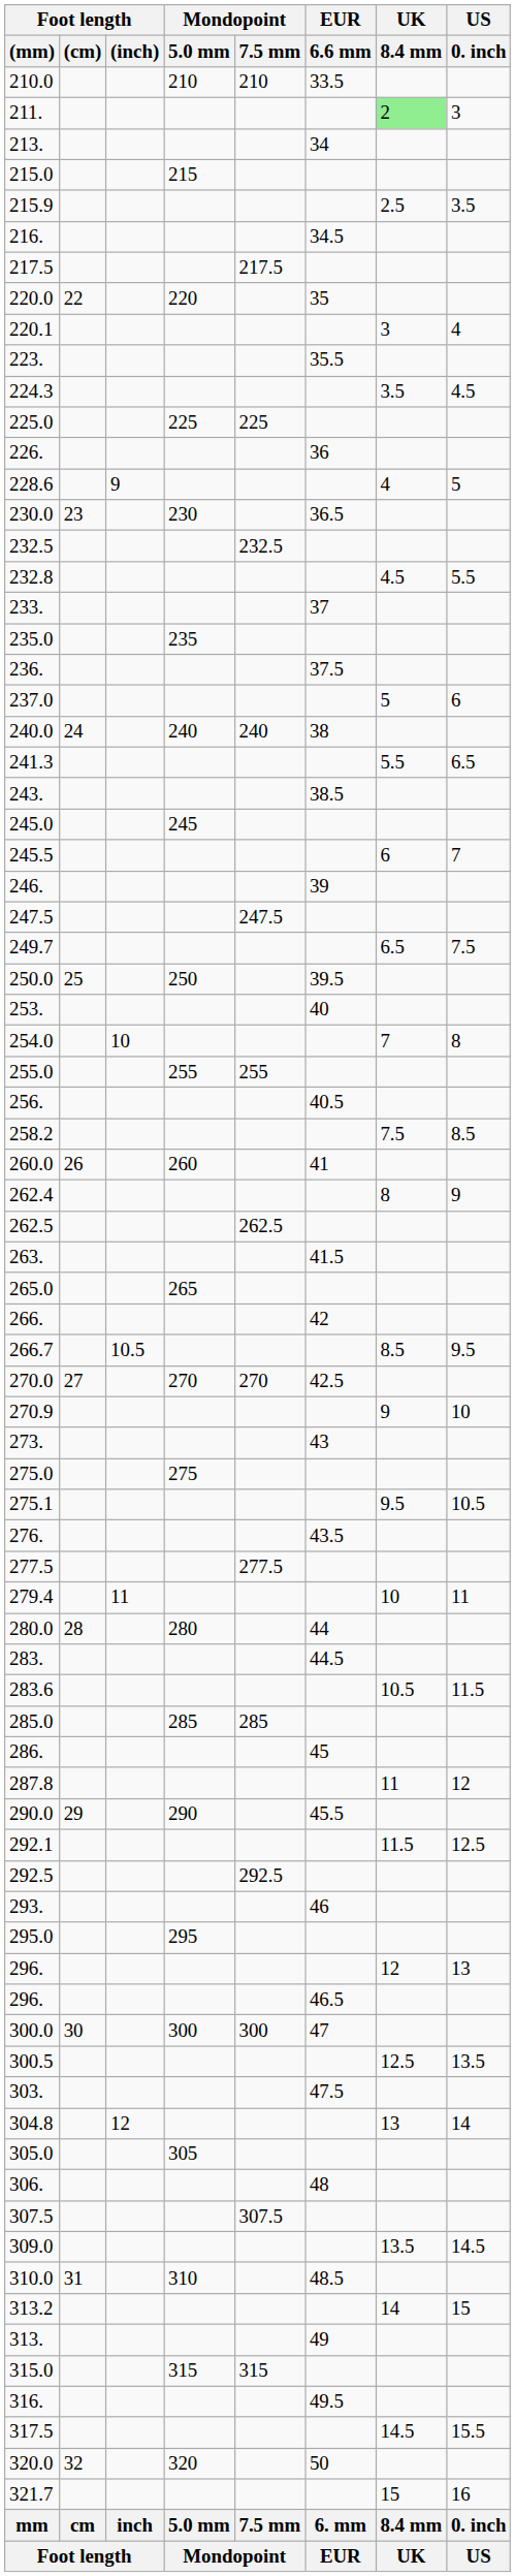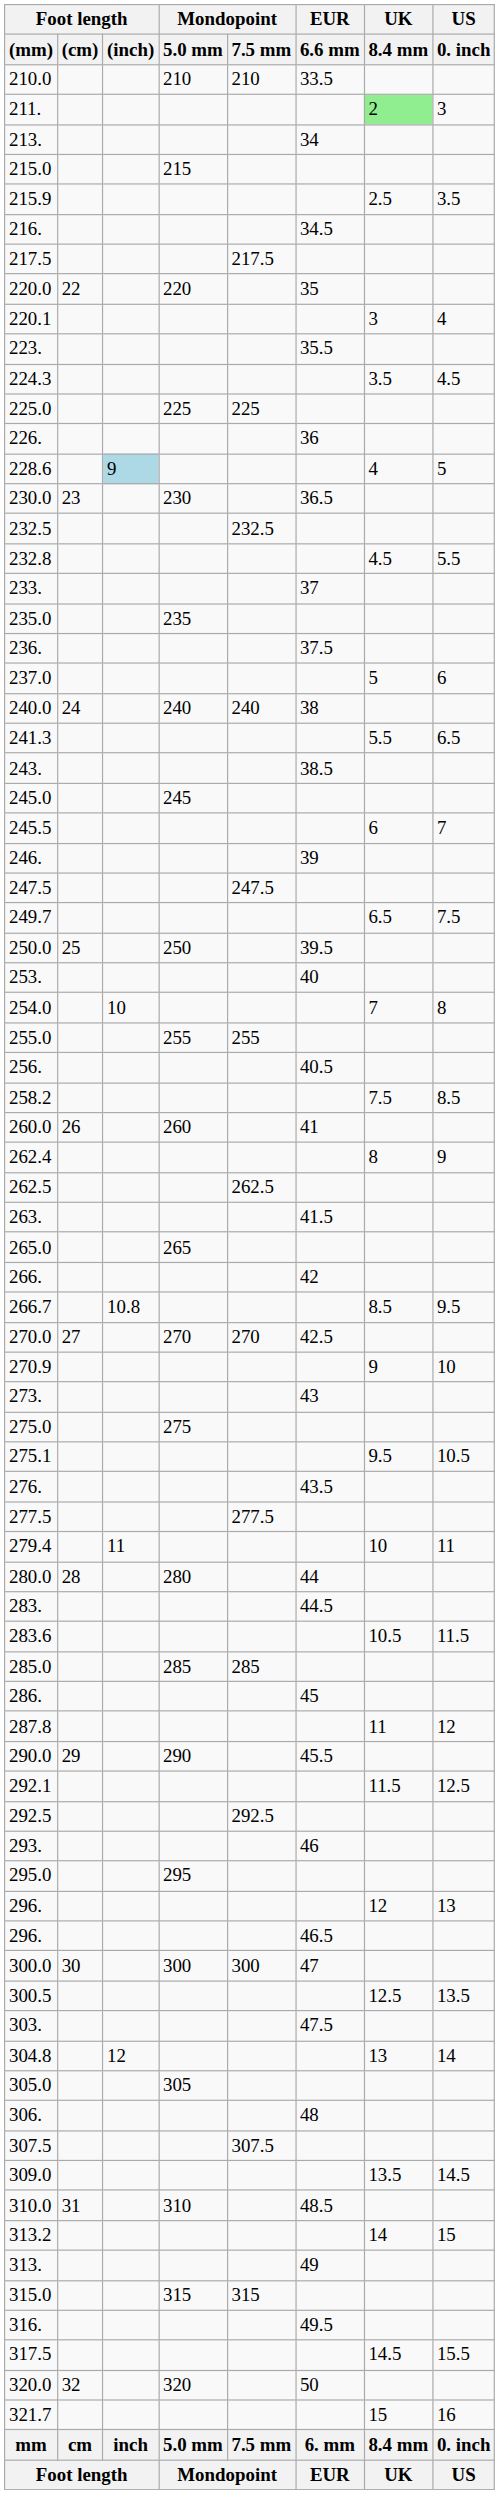 <table class="wikitable sortable">
 <tr>
 <th colspan=3>Foot length</th>
 <th colspan=2>Mondopoint</th>
 <th>EUR</th>
 <th>UK</th>
 <th>US</th>
 </tr>
 <tr>
 <th>(mm)</th>
 <th>(cm)</th>
 <th data-sort-type="number">(inch)</th>
 <th>5.0 mm</th>
 <th>7.5 mm</th>
 <th>6.6 mm</th>
 <th>8.4 mm</th>
 <th>0. inch</th>
 </tr>
 <tr>
 <td>210.0</td>
 <td data-sort-value=21></td>
 <td></td>
 <td>210</td>
 <td>210</td>
 <td>33.5</td>
 <td></td>
 <td></td>
 </tr>
 <tr>
 <td>211.</td>
 <td></td>
 <td data-sort-value="8.333"></td>
 <td></td>
 <td></td>
 <td></td>
 <td style="background: lightgreen;">2</td>
 <td>3</td>
 </tr>
 <tr>
 <td>213.</td>
 <td data-sort-value="21.333"></td>
 <td></td>
 <td></td>
 <td></td>
 <td>34</td>
 <td></td>
 <td></td>
 </tr>
 <tr>
 <td>215.0</td>
 <td data-sort-value="21.5"></td>
 <td></td>
 <td>215</td>
 <td></td>
 <td></td>
 <td></td>
 <td></td>
 </tr>
 <tr>
 <td>215.9</td>
 <td></td>
 <td data-sort-value="8.5"></td>
 <td></td>
 <td></td>
 <td></td>
 <td>2.5</td>
 <td>3.5</td>
 </tr>
 <tr>
 <td>216.</td>
 <td data-sort-value="21.667"></td>
 <td></td>
 <td></td>
 <td></td>
 <td>34.5</td>
 <td></td>
 <td></td>
 </tr>
 <tr>
 <td>217.5</td>
 <td data-sort-value=21.75></td>
 <td></td>
 <td data-sort-value=217.5></td>
 <td>217.5</td>
 <td></td>
 <td></td>
 <td></td>
 </tr>
 <tr>
 <td>220.0</td>
 <td data-sort-value=22>22</td>
 <td></td>
 <td>220</td>
 <td data-sort-value=220></td>
 <td>35</td>
 <td></td>
 <td></td>
 </tr>
 <tr>
 <td>220.1</td>
 <td></td>
 <td data-sort-value="8.667"></td>
 <td></td>
 <td></td>
 <td></td>
 <td>3</td>
 <td>4</td>
 </tr>
 <tr>
 <td>223.</td>
 <td data-sort-value="22.333"></td>
 <td></td>
 <td></td>
 <td></td>
 <td>35.5</td>
 <td></td>
 <td></td>
 </tr>
 <tr>
 <td>224.3</td>
 <td></td>
 <td data-sort-value="8.833"></td>
 <td></td>
 <td></td>
 <td></td>
 <td>3.5</td>
 <td>4.5</td>
 </tr>
 <tr>
 <td>225.0</td>
 <td data-sort-value="22.5"></td>
 <td></td>
 <td>225</td>
 <td>225</td>
 <td></td>
 <td></td>
 <td></td>
 </tr>
 <tr>
 <td>226.</td>
 <td data-sort-value="22.667"></td>
 <td></td>
 <td></td>
 <td></td>
 <td>36</td>
 <td></td>
 <td></td>
 </tr>
 <tr>
 <td>228.6</td>
 <td></td>
-<td>9</td>
+<td style="background: lightblue;">9</td>
 <td></td>
 <td></td>
 <td></td>
 <td>4</td>
 <td>5</td>
 </tr>
 <tr>
 <td>230.0</td>
 <td data-sort-value=23>23</td>
 <td></td>
 <td>230</td>
 <td data-sort-value=230></td>
 <td>36.5</td>
 <td></td>
 <td></td>
 </tr>
 <tr>
 <td>232.5</td>
 <td data-sort-value="23.25"></td>
 <td></td>
 <td data-sort-value=232.5></td>
 <td>232.5</td>
 <td></td>
 <td></td>
 <td></td>
 </tr>
 <tr>
 <td>232.8</td>
 <td></td>
 <td data-sort-value="9.167"></td>
 <td></td>
 <td></td>
 <td></td>
 <td>4.5</td>
 <td>5.5</td>
 </tr>
 <tr>
 <td>233.</td>
 <td data-sort-value="23.333"></td>
 <td></td>
 <td></td>
 <td></td>
 <td>37</td>
 <td></td>
 <td></td>
 </tr>
 <tr>
 <td>235.0</td>
 <td data-sort-value="23.5"></td>
 <td></td>
 <td>235</td>
 <td data-sort-value=235></td>
 <td></td>
 <td></td>
 <td></td>
 </tr>
 <tr>
 <td>236.</td>
 <td data-sort-value="23.667"></td>
 <td></td>
 <td></td>
 <td></td>
 <td>37.5</td>
 <td></td>
 <td></td>
 </tr>
 <tr>
 <td>237.0</td>
 <td></td>
 <td data-sort-value="9.333"></td>
 <td></td>
 <td></td>
 <td></td>
 <td>5</td>
 <td>6</td>
 </tr>
 <tr>
 <td>240.0</td>
 <td data-sort-value=24>24</td>
 <td></td>
 <td>240</td>
 <td>240</td>
 <td>38</td>
 <td></td>
 <td></td>
 </tr>
 <tr>
 <td>241.3</td>
 <td></td>
 <td data-sort-value="9.5"></td>
 <td></td>
 <td></td>
 <td></td>
 <td>5.5</td>
 <td>6.5</td>
 </tr>
 <tr>
 <td>243.</td>
 <td data-sort-value="24.333"></td>
 <td></td>
 <td></td>
 <td></td>
 <td>38.5</td>
 <td></td>
 <td></td>
 </tr>
 <tr>
 <td>245.0</td>
 <td data-sort-value="24.5"></td>
 <td></td>
 <td>245</td>
 <td data-sort-value=245></td>
 <td></td>
 <td></td>
 <td></td>
 </tr>
 <tr>
 <td>245.5</td>
 <td></td>
 <td data-sort-value="9.667"></td>
 <td></td>
 <td></td>
 <td></td>
 <td>6</td>
 <td>7</td>
 </tr>
 <tr>
 <td>246.</td>
 <td data-sort-value="24.667"></td>
 <td></td>
 <td></td>
 <td></td>
 <td>39</td>
 <td></td>
 <td></td>
 </tr>
 <tr>
 <td>247.5</td>
 <td data-sort-value="24.75"></td>
 <td></td>
 <td data-sort-value=247.5></td>
 <td>247.5</td>
 <td></td>
 <td></td>
 <td></td>
 </tr>
 <tr>
 <td>249.7</td>
 <td></td>
 <td data-sort-value="9.833"></td>
 <td></td>
 <td></td>
 <td></td>
 <td>6.5</td>
 <td>7.5</td>
 </tr>
 <tr>
 <td>250.0</td>
 <td data-sort-value=25>25</td>
 <td></td>
 <td>250</td>
 <td data-sort-value=250></td>
 <td>39.5</td>
 <td></td>
 <td></td>
 </tr>
 <tr>
 <td>253.</td>
 <td data-sort-value="25.333"></td>
 <td></td>
 <td></td>
 <td></td>
 <td>40</td>
 <td></td>
 <td></td>
 </tr>
 <tr>
 <td>254.0</td>
 <td></td>
 <td>10</td>
 <td></td>
 <td></td>
 <td></td>
 <td>7</td>
 <td>8</td>
 </tr>
 <tr>
 <td>255.0</td>
 <td data-sort-value="25.5"></td>
 <td></td>
 <td>255</td>
 <td>255</td>
 <td></td>
 <td></td>
 <td></td>
 </tr>
 <tr>
 <td>256.</td>
 <td data-sort-value="25.667"></td>
 <td></td>
 <td></td>
 <td></td>
 <td>40.5</td>
 <td></td>
 <td></td>
 </tr>
 <tr>
 <td>258.2</td>
 <td></td>
 <td data-sort-value="10.167"></td>
 <td></td>
 <td></td>
 <td></td>
 <td>7.5</td>
 <td>8.5</td>
 </tr>
 <tr>
 <td>260.0</td>
 <td data-sort-value=26>26</td>
 <td></td>
 <td>260</td>
 <td data-sort-value=260></td>
 <td>41</td>
 <td></td>
 <td></td>
 </tr>
 <tr>
 <td>262.4</td>
 <td></td>
 <td data-sort-value="10.333"></td>
 <td></td>
 <td></td>
 <td></td>
 <td>8</td>
 <td>9</td>
 </tr>
 <tr>
 <td>262.5</td>
 <td data-sort-value="26.25"></td>
 <td></td>
 <td data-sort-value=262.5></td>
 <td>262.5</td>
 <td></td>
 <td></td>
 <td></td>
 </tr>
 <tr>
 <td>263.</td>
 <td data-sort-value="26.333"></td>
 <td></td>
 <td></td>
 <td></td>
 <td>41.5</td>
 <td></td>
 <td></td>
 </tr>
 <tr>
 <td>265.0</td>
 <td data-sort-value="26.5"></td>
 <td></td>
 <td>265</td>
 <td data-sort-value=265></td>
 <td></td>
 <td></td>
 <td></td>
 </tr>
 <tr>
 <td>266.</td>
 <td data-sort-value="26.667"></td>
 <td></td>
 <td></td>
 <td></td>
 <td>42</td>
 <td></td>
 <td></td>
 </tr>
 <tr>
 <td>266.7</td>
 <td></td>
-<td>10.5</td>
+<td>10.8</td>
 <td></td>
 <td></td>
 <td></td>
 <td>8.5</td>
 <td>9.5</td>
 </tr>
 <tr>
 <td>270.0</td>
 <td data-sort-value=27>27</td>
 <td></td>
 <td>270</td>
 <td>270</td>
 <td>42.5</td>
 <td></td>
 <td></td>
 </tr>
 <tr>
 <td>270.9</td>
 <td></td>
 <td data-sort-value="10.667"></td>
 <td></td>
 <td></td>
 <td></td>
 <td>9</td>
 <td>10</td>
 </tr>
 <tr>
 <td>273.</td>
 <td data-sort-value="27.333"></td>
 <td></td>
 <td></td>
 <td></td>
 <td>43</td>
 <td></td>
 <td></td>
 </tr>
 <tr>
 <td>275.0</td>
 <td data-sort-value="27.5"></td>
 <td></td>
 <td>275</td>
 <td data-sort-value=275></td>
 <td></td>
 <td></td>
 <td></td>
 </tr>
 <tr>
 <td>275.1</td>
 <td></td>
 <td data-sort-value="10.833"></td>
 <td></td>
 <td></td>
 <td></td>
 <td>9.5</td>
 <td>10.5</td>
 </tr>
 <tr>
 <td>276.</td>
 <td data-sort-value="27.667"></td>
 <td></td>
 <td></td>
 <td></td>
 <td>43.5</td>
 <td></td>
 <td></td>
 </tr>
 <tr>
 <td>277.5</td>
 <td data-sort-value="27.75"></td>
 <td></td>
 <td data-sort-value=277.5></td>
 <td>277.5</td>
 <td></td>
 <td></td>
 <td></td>
 </tr>
 <tr>
 <td>279.4</td>
 <td></td>
 <td>11</td>
 <td></td>
 <td></td>
 <td></td>
 <td>10</td>
 <td>11</td>
 </tr>
 <tr>
 <td>280.0</td>
 <td data-sort-value=28>28</td>
 <td></td>
 <td>280</td>
 <td data-sort-value=280></td>
 <td>44</td>
 <td></td>
 <td></td>
 </tr>
 <tr>
 <td>283.</td>
 <td data-sort-value="28.333"></td>
 <td></td>
 <td></td>
 <td></td>
 <td>44.5</td>
 <td></td>
 <td></td>
 </tr>
 <tr>
 <td>283.6</td>
 <td></td>
 <td data-sort-value="11.167"></td>
 <td></td>
 <td></td>
 <td></td>
 <td>10.5</td>
 <td>11.5</td>
 </tr>
 <tr>
 <td>285.0</td>
 <td data-sort-value="28.5"></td>
 <td></td>
 <td>285</td>
 <td>285</td>
 <td></td>
 <td></td>
 <td></td>
 </tr>
 <tr>
 <td>286.</td>
 <td data-sort-value="28.667"></td>
 <td></td>
 <td></td>
 <td></td>
 <td>45</td>
 <td></td>
 <td></td>
 </tr>
 <tr>
 <td>287.8</td>
 <td></td>
 <td data-sort-value="11.333"></td>
 <td></td>
 <td></td>
 <td></td>
 <td>11</td>
 <td>12</td>
 </tr>
 <tr>
 <td>290.0</td>
 <td data-sort-value=29>29</td>
 <td></td>
 <td>290</td>
 <td data-sort-value=290></td>
 <td>45.5</td>
 <td></td>
 </tr>
 <tr>
 <td>292.1</td>
 <td></td>
 <td data-sort-value="11.5"></td>
 <td></td>
 <td></td>
 <td></td>
 <td>11.5</td>
 <td>12.5</td>
 </tr>
 <tr>
 <td>292.5</td>
 <td data-sort-value="29.25"></td>
 <td></td>
 <td data-sort-value=292.5></td>
 <td>292.5</td>
 <td></td>
 <td></td>
 <td></td>
 </tr>
 <tr>
 <td>293.</td>
 <td data-sort-value="29.333"></td>
 <td></td>
 <td></td>
 <td></td>
 <td>46</td>
 <td></td>
 <td></td>
 </tr>
 <tr>
 <td>295.0</td>
 <td data-sort-value="29.5"></td>
 <td></td>
 <td>295</td>
 <td data-sort-value=295></td>
 <td></td>
 <td></td>
 <td></td>
 </tr>
 <tr>
 <td>296.</td>
 <td></td>
 <td data-sort-value="11.667"></td>
 <td></td>
 <td></td>
 <td></td>
 <td>12</td>
 <td>13</td>
 </tr>
 <tr>
 <td>296.</td>
 <td data-sort-value="29.667"></td>
 <td></td>
 <td></td>
 <td></td>
 <td>46.5</td>
 <td></td>
 <td></td>
 </tr>
 <tr>
 <td>300.0</td>
 <td data-sort-value=30>30</td>
 <td></td>
 <td>300</td>
 <td>300</td>
 <td>47</td>
 <td></td>
 <td></td>
 </tr>
 <tr>
 <td>300.5</td>
 <td></td>
 <td data-sort-value="11.833"></td>
 <td></td>
 <td></td>
 <td></td>
 <td>12.5</td>
 <td>13.5</td>
 </tr>
 <tr>
 <td>303.</td>
 <td data-sort-value="30.333"></td>
 <td></td>
 <td></td>
 <td></td>
 <td>47.5</td>
 <td></td>
 <td></td>
 </tr>
 <tr>
 <td>304.8</td>
 <td></td>
 <td>12</td>
 <td></td>
 <td></td>
 <td></td>
 <td>13</td>
 <td>14</td>
 </tr>
 <tr>
 <td>305.0</td>
 <td data-sort-value="30.5"></td>
 <td></td>
 <td>305</td>
 <td data-sort-value=305></td>
 <td></td>
 <td></td>
 <td></td>
 </tr>
 <tr>
 <td>306.</td>
 <td data-sort-value="30.667"></td>
 <td></td>
 <td></td>
 <td></td>
 <td>48</td>
 <td></td>
 <td></td>
 </tr>
 <tr>
 <td>307.5</td>
 <td data-sort-value="30.75"></td>
 <td></td>
 <td data-sort-value=307.5></td>
 <td>307.5</td>
 <td></td>
 <td></td>
 <td></td>
 </tr>
 <tr>
 <td>309.0</td>
 <td></td>
 <td data-sort-value="12.167"></td>
 <td></td>
 <td></td>
 <td></td>
 <td>13.5</td>
 <td>14.5</td>
 </tr>
 <tr>
 <td>310.0</td>
 <td data-sort-value=31>31</td>
 <td></td>
 <td>310</td>
 <td data-sort-value=310></td>
 <td>48.5</td>
 <td></td>
 <td></td>
 </tr>
 <tr>
 <td>313.2</td>
 <td></td>
 <td data-sort-value="12.333"></td>
 <td></td>
 <td></td>
 <td></td>
 <td>14</td>
 <td>15</td>
 </tr>
 <tr>
 <td>313.</td>
 <td data-sort-value="31.333"></td>
 <td></td>
 <td></td>
 <td></td>
 <td>49</td>
 <td></td>
 <td></td>
 </tr>
 <tr>
 <td>315.0</td>
 <td data-sort-value="31.5"></td>
 <td></td>
 <td>315</td>
 <td>315</td>
 <td></td>
 <td></td>
 <td></td>
 </tr>
 <tr>
 <td>316.</td>
 <td data-sort-value="31.667"></td>
 <td></td>
 <td></td>
 <td></td>
 <td>49.5</td>
 <td></td>
 <td></td>
 </tr>
 <tr>
 <td>317.5</td>
 <td></td>
 <td data-sort-value="12.5"></td>
 <td></td>
 <td></td>
 <td></td>
 <td>14.5</td>
 <td>15.5</td>
 </tr>
 <tr>
 <td>320.0</td>
 <td data-sort-value=32>32</td>
 <td></td>
 <td>320</td>
 <td data-sort-value=320></td>
 <td>50</td>
 <td></td>
 <td></td>
 </tr>
 <tr>
 <td>321.7</td>
 <td></td>
 <td data-sort-value="12.667"></td>
 <td></td>
 <td></td>
 <td></td>
 <td>15</td>
 <td>16</td>
 </tr>
 <tr>
 <th>mm</th>
 <th>cm</th>
 <th>inch</th>
 <th>5.0 mm</th>
 <th>7.5 mm</th>
 <th>6. mm</th>
 <th>8.4 mm</th>
 <th>0. inch</th>
 </tr>
 <tr>
 <th colspan=3>Foot length</th>
 <th colspan=2>Mondopoint</th>
 <th>EUR</th>
 <th>UK</th>
 <th>US</th>
 </tr>
 </table>
